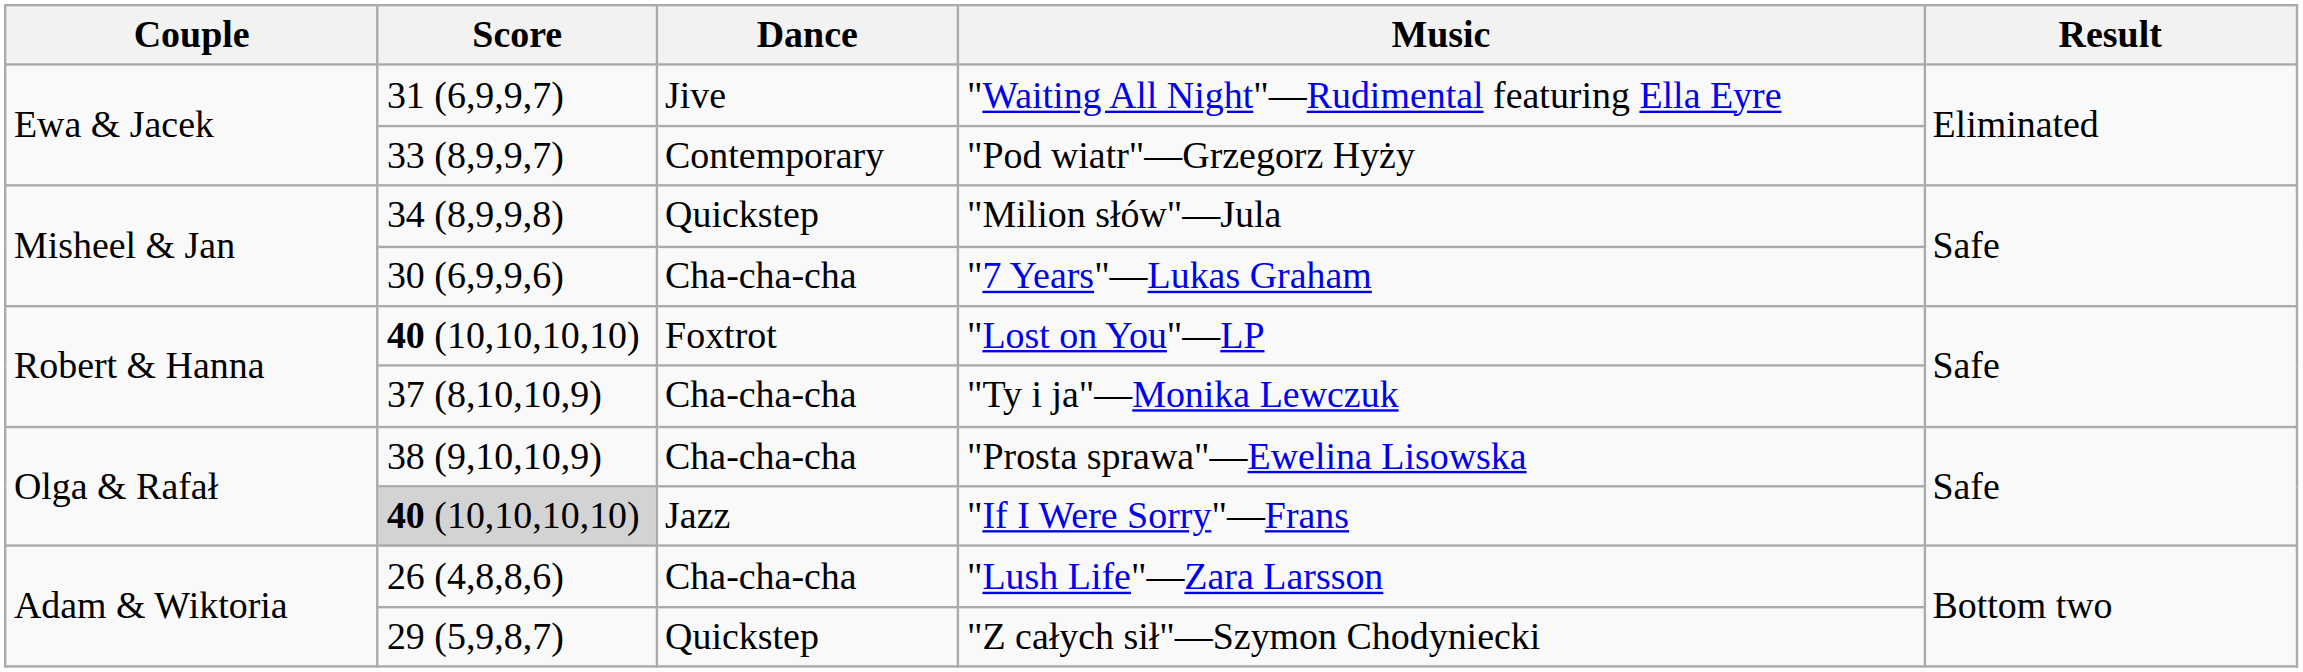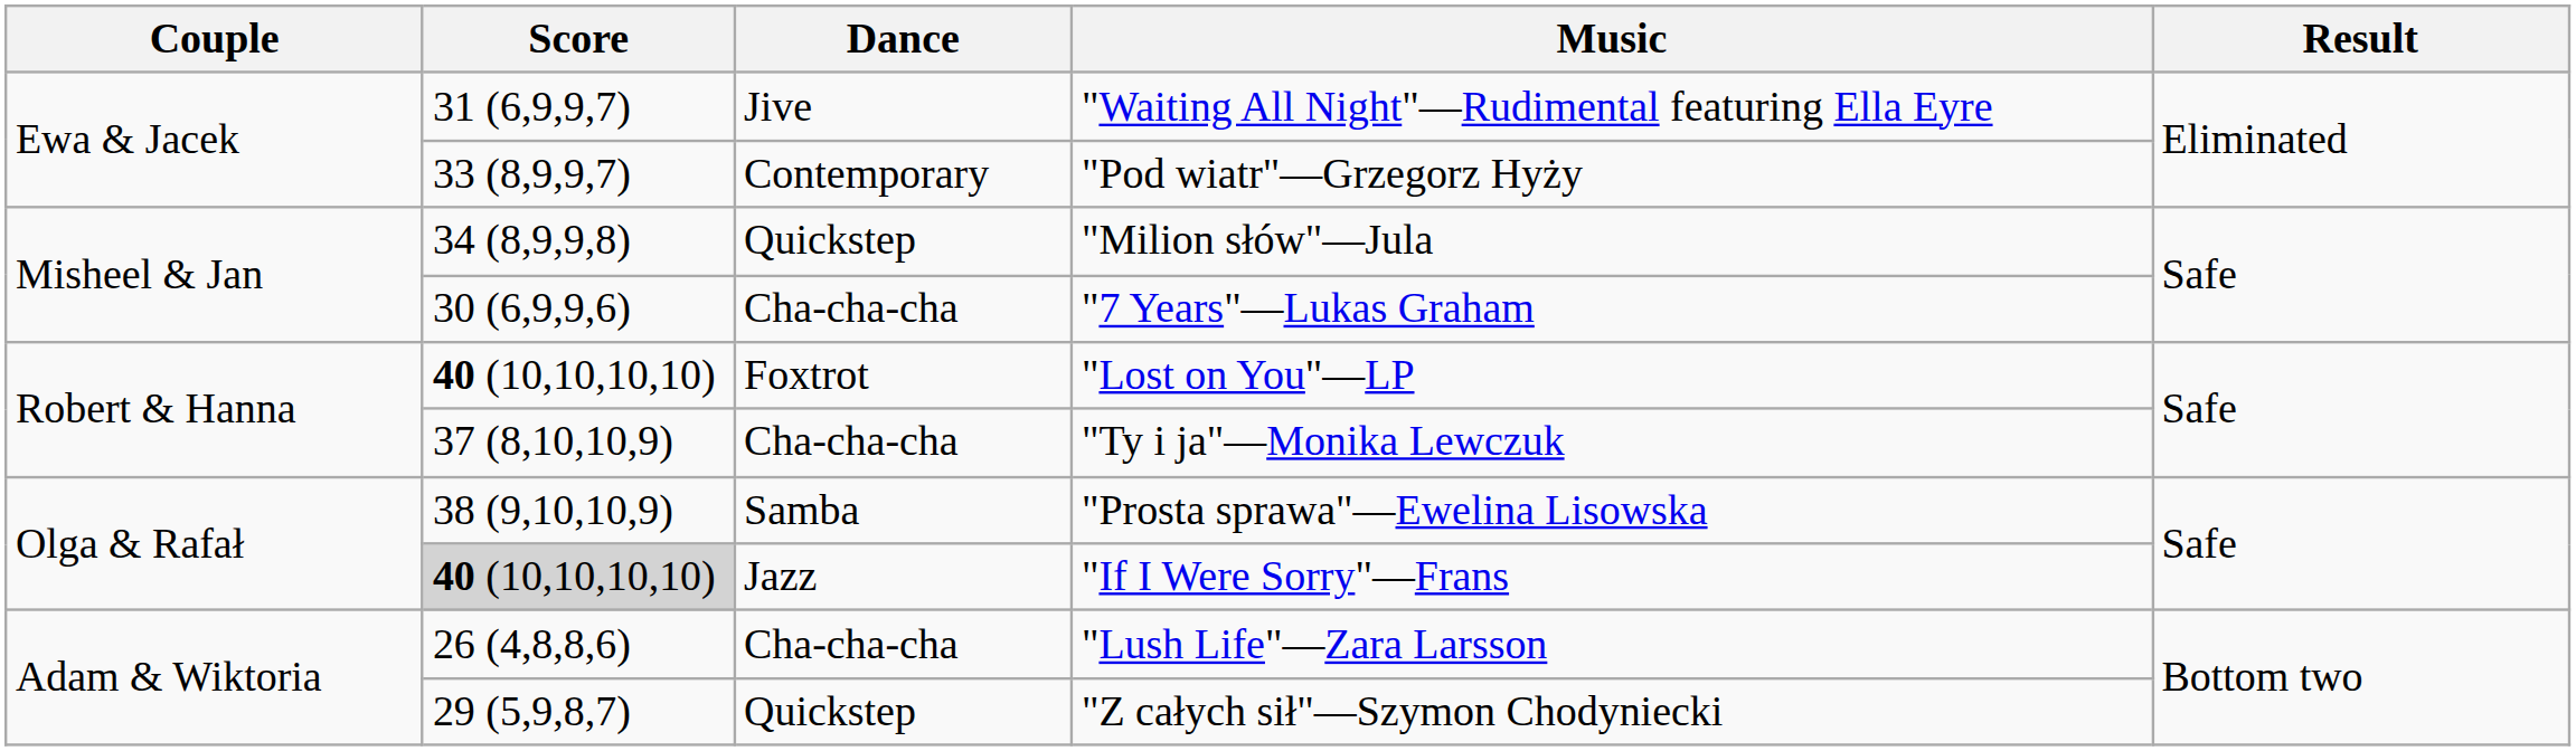 <table class="wikitable">
 <tr>
 <th style="width:150px;">Couple</th>
 <th style="width:110px;">Score</th>
 <th style="width:120px;">Dance</th>
 <th style="width:400px;">Music</th>
 <th style="width:150px;">Result</th>
 </tr>
 <tr>
 <td rowspan="2">Ewa & Jacek</td>
 <td>31 (6,9,9,7)</td>
 <td>Jive</td>
 <td>"<a href='#'>Waiting All Night</a>"—<a href='#'>Rudimental</a> featuring <a href='#'>Ella Eyre</a></td>
 <td rowspan="2">Eliminated</td>
 </tr>
 <tr>
 <td>33 (8,9,9,7)</td>
 <td>Contemporary</td>
 <td>"Pod wiatr"—Grzegorz Hyży</td>
 </tr>
 <tr>
 <td rowspan="2">Misheel & Jan</td>
 <td>34 (8,9,9,8)</td>
 <td>Quickstep</td>
 <td>"Milion słów"—Jula</td>
 <td rowspan="2">Safe</td>
 </tr>
 <tr>
 <td>30 (6,9,9,6)</td>
 <td>Cha-cha-cha</td>
 <td>"<a href='#'>7 Years</a>"—<a href='#'>Lukas Graham</a></td>
 </tr>
 <tr>
 <td rowspan="2">Robert & Hanna</td>
 <td><strong>40</strong> (10,10,10,10)</td>
 <td>Foxtrot</td>
 <td>"<a href='#'>Lost on You</a>"—<a href='#'>LP</a></td>
 <td rowspan="2">Safe</td>
 </tr>
 <tr>
 <td>37 (8,10,10,9)</td>
 <td>Cha-cha-cha</td>
 <td>"Ty i ja"—<a href='#'>Monika Lewczuk</a></td>
 </tr>
 <tr>
 <td rowspan="2">Olga & Rafał</td>
 <td>38 (9,10,10,9)</td>
-<td>Cha-cha-cha</td>
+<td>Samba</td>
 <td>"Prosta sprawa"—<a href='#'>Ewelina Lisowska</a></td>
 <td rowspan="2">Safe</td>
 </tr>
 <tr>
 <td style="background: lightgrey;"><strong>40</strong> (10,10,10,10)</td>
 <td>Jazz</td>
 <td>"<a href='#'>If I Were Sorry</a>"—<a href='#'>Frans</a></td>
 </tr>
 <tr>
 <td rowspan="2">Adam & Wiktoria</td>
 <td>26 (4,8,8,6)</td>
 <td>Cha-cha-cha</td>
 <td>"<a href='#'>Lush Life</a>"—<a href='#'>Zara Larsson</a></td>
 <td rowspan="2">Bottom two</td>
 </tr>
 <tr>
 <td>29 (5,9,8,7)</td>
 <td>Quickstep</td>
 <td>"Z całych sił"—Szymon Chodyniecki</td>
 </tr>
 </table>
